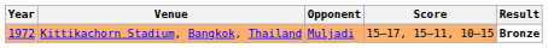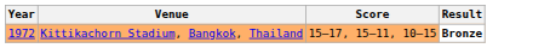 <table class="sortable wikitable" style="font-size: 90%;">
 <tr>
 <th>Year</th>
 <th>Venue</th>
-<th>Opponent</th>
 <th>Score</th>
 <th>Result</th>
 </tr>
 <tr style="background:#FFB069">
 <td align="center"><a href='#'>1972</a></td>
 <td align="left"><a href='#'>Kittikachorn Stadium</a>, <a href='#'>Bangkok</a>, <a href='#'>Thailand</a></td>
-<td align="left"> <a href='#'>Muljadi</a></td>
 <td align="left">15–17, 15–11, 10–15</td>
 <td style="text-align:left; background:white"> <strong>Bronze</strong></td>
 </tr>
 </table>
